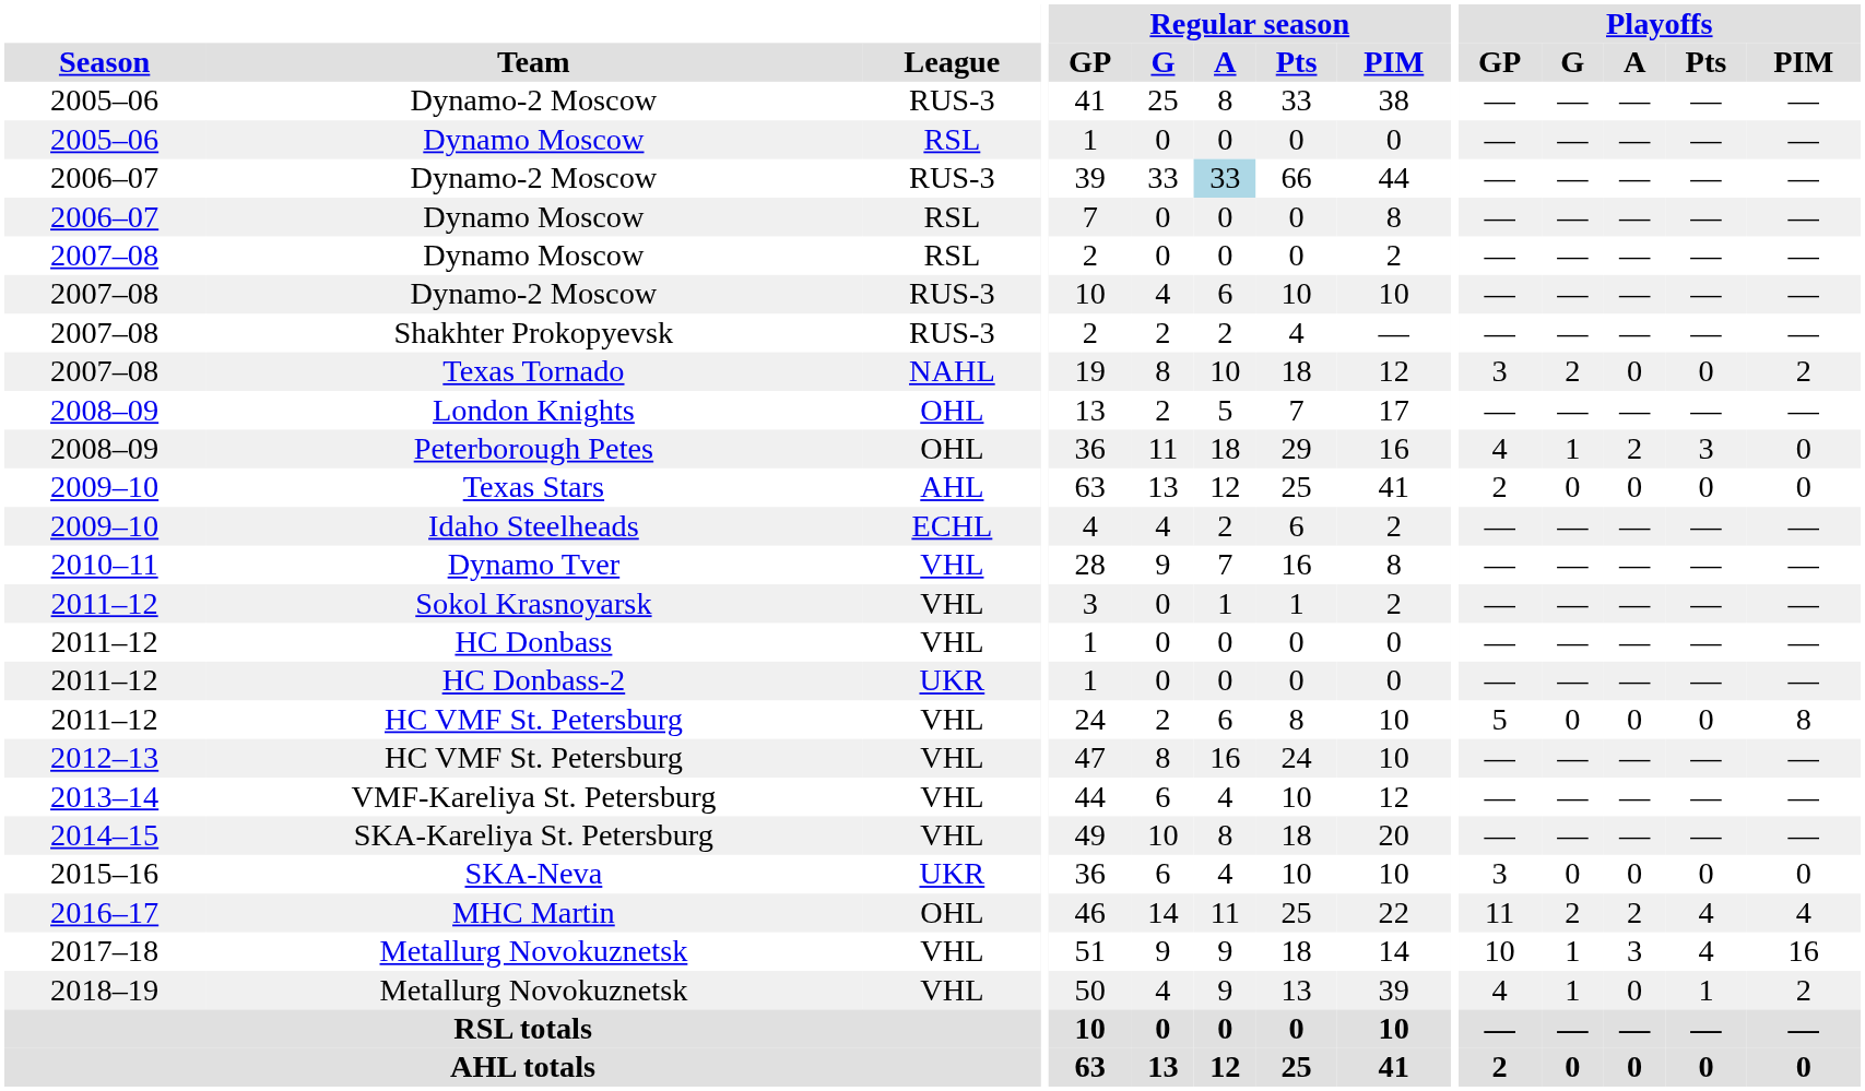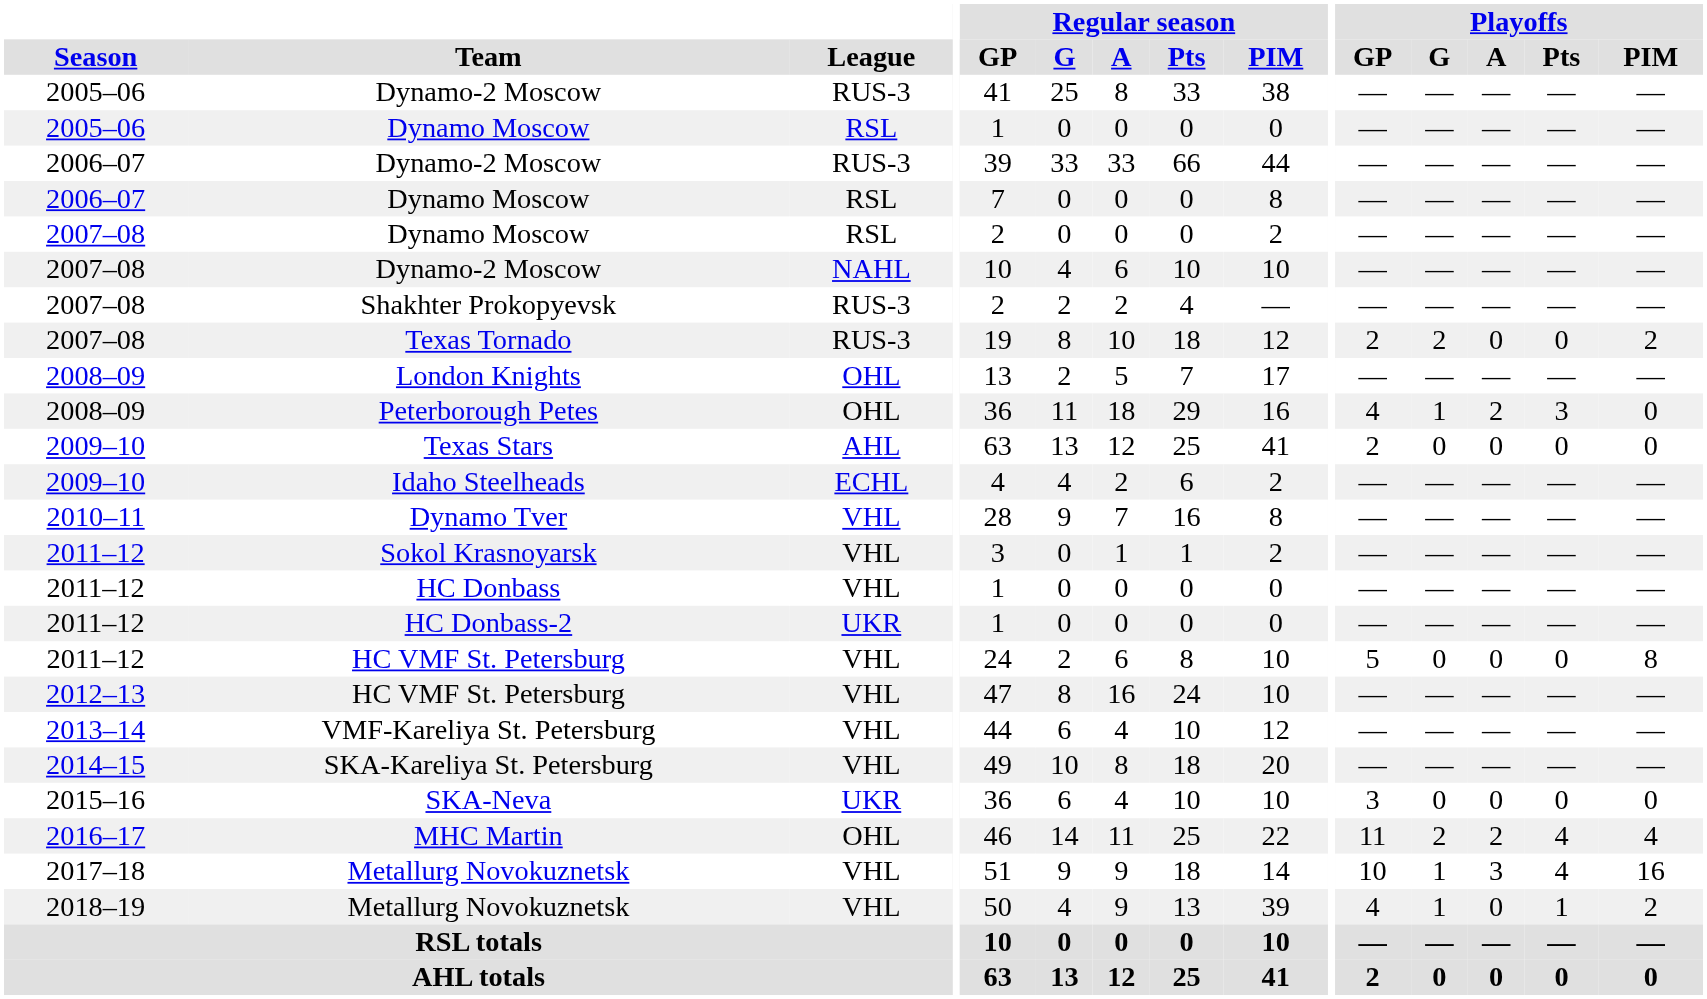 <table border="0" cellpadding="1" cellspacing="0" style="text-align:center; width:60em">
 <tr bgcolor="#e0e0e0">
 <th colspan="3" bgcolor="#ffffff"></th>
 <th rowspan="99" bgcolor="#ffffff"></th>
 <th colspan="5"><a href='#'>Regular season</a></th>
 <th rowspan="99" bgcolor="#ffffff"></th>
 <th colspan="5"><a href='#'>Playoffs</a></th>
 </tr>
 <tr bgcolor="#e0e0e0">
 <th><a href='#'>Season</a></th>
 <th>Team</th>
 <th>League</th>
 <th>GP</th>
 <th><a href='#'>G</a></th>
 <th><a href='#'>A</a></th>
 <th><a href='#'>Pts</a></th>
 <th><a href='#'>PIM</a></th>
 <th>GP</th>
 <th>G</th>
 <th>A</th>
 <th>Pts</th>
 <th>PIM</th>
 </tr>
 <tr ALIGN="center">
 <td>2005–06</td>
 <td>Dynamo-2 Moscow</td>
 <td>RUS-3</td>
 <td>41</td>
 <td>25</td>
 <td>8</td>
 <td>33</td>
 <td>38</td>
 <td>—</td>
 <td>—</td>
 <td>—</td>
 <td>—</td>
 <td>—</td>
 </tr>
 <tr ALIGN="center" bgcolor="#f0f0f0">
 <td><a href='#'>2005–06</a></td>
 <td><a href='#'>Dynamo Moscow</a></td>
 <td><a href='#'>RSL</a></td>
 <td>1</td>
 <td>0</td>
 <td>0</td>
 <td>0</td>
 <td>0</td>
 <td>—</td>
 <td>—</td>
 <td>—</td>
 <td>—</td>
 <td>—</td>
 </tr>
 <tr ALIGN="center">
 <td>2006–07</td>
 <td>Dynamo-2 Moscow</td>
 <td>RUS-3</td>
 <td>39</td>
 <td>33</td>
-<td style="background: lightblue;">33</td>
+<td>33</td>
 <td>66</td>
 <td>44</td>
 <td>—</td>
 <td>—</td>
 <td>—</td>
 <td>—</td>
 <td>—</td>
 </tr>
 <tr ALIGN="center" bgcolor="#f0f0f0">
 <td><a href='#'>2006–07</a></td>
 <td>Dynamo Moscow</td>
 <td>RSL</td>
 <td>7</td>
 <td>0</td>
 <td>0</td>
 <td>0</td>
 <td>8</td>
 <td>—</td>
 <td>—</td>
 <td>—</td>
 <td>—</td>
 <td>—</td>
 </tr>
 <tr ALIGN="center">
 <td><a href='#'>2007–08</a></td>
 <td>Dynamo Moscow</td>
 <td>RSL</td>
 <td>2</td>
 <td>0</td>
 <td>0</td>
 <td>0</td>
 <td>2</td>
 <td>—</td>
 <td>—</td>
 <td>—</td>
 <td>—</td>
 <td>—</td>
 </tr>
 <tr ALIGN="center" bgcolor="#f0f0f0">
 <td>2007–08</td>
 <td>Dynamo-2 Moscow</td>
-<td>RUS-3</td>
+<td><a href='#'>NAHL</a></td>
 <td>10</td>
 <td>4</td>
 <td>6</td>
 <td>10</td>
 <td>10</td>
 <td>—</td>
 <td>—</td>
 <td>—</td>
 <td>—</td>
 <td>—</td>
 </tr>
 <tr ALIGN="center">
 <td>2007–08</td>
 <td>Shakhter Prokopyevsk</td>
 <td>RUS-3</td>
 <td>2</td>
 <td>2</td>
 <td>2</td>
 <td>4</td>
 <td>—</td>
 <td>—</td>
 <td>—</td>
 <td>—</td>
 <td>—</td>
 <td>—</td>
 </tr>
 <tr ALIGN="center" bgcolor="#f0f0f0">
 <td>2007–08</td>
 <td><a href='#'>Texas Tornado</a></td>
-<td><a href='#'>NAHL</a></td>
+<td>RUS-3</td>
 <td>19</td>
 <td>8</td>
 <td>10</td>
 <td>18</td>
 <td>12</td>
-<td>3</td>
+<td>2</td>
 <td>2</td>
 <td>0</td>
 <td>0</td>
 <td>2</td>
 </tr>
 <tr ALIGN="center">
 <td><a href='#'>2008–09</a></td>
 <td><a href='#'>London Knights</a></td>
 <td><a href='#'>OHL</a></td>
 <td>13</td>
 <td>2</td>
 <td>5</td>
 <td>7</td>
 <td>17</td>
 <td>—</td>
 <td>—</td>
 <td>—</td>
 <td>—</td>
 <td>—</td>
 </tr>
 <tr ALIGN="center" bgcolor="#f0f0f0">
 <td>2008–09</td>
 <td><a href='#'>Peterborough Petes</a></td>
 <td>OHL</td>
 <td>36</td>
 <td>11</td>
 <td>18</td>
 <td>29</td>
 <td>16</td>
 <td>4</td>
 <td>1</td>
 <td>2</td>
 <td>3</td>
 <td>0</td>
 </tr>
 <tr ALIGN="center">
 <td><a href='#'>2009–10</a></td>
 <td><a href='#'>Texas Stars</a></td>
 <td><a href='#'>AHL</a></td>
 <td>63</td>
 <td>13</td>
 <td>12</td>
 <td>25</td>
 <td>41</td>
 <td>2</td>
 <td>0</td>
 <td>0</td>
 <td>0</td>
 <td>0</td>
 </tr>
 <tr ALIGN="center" bgcolor="#f0f0f0">
 <td><a href='#'>2009–10</a></td>
 <td><a href='#'>Idaho Steelheads</a></td>
 <td><a href='#'>ECHL</a></td>
 <td>4</td>
 <td>4</td>
 <td>2</td>
 <td>6</td>
 <td>2</td>
 <td>—</td>
 <td>—</td>
 <td>—</td>
 <td>—</td>
 <td>—</td>
 </tr>
 <tr ALIGN="center">
 <td><a href='#'>2010–11</a></td>
 <td><a href='#'>Dynamo Tver</a></td>
 <td><a href='#'>VHL</a></td>
 <td>28</td>
 <td>9</td>
 <td>7</td>
 <td>16</td>
 <td>8</td>
 <td>—</td>
 <td>—</td>
 <td>—</td>
 <td>—</td>
 <td>—</td>
 </tr>
 <tr ALIGN="center" bgcolor="#f0f0f0">
 <td><a href='#'>2011–12</a></td>
 <td><a href='#'>Sokol Krasnoyarsk</a></td>
 <td>VHL</td>
 <td>3</td>
 <td>0</td>
 <td>1</td>
 <td>1</td>
 <td>2</td>
 <td>—</td>
 <td>—</td>
 <td>—</td>
 <td>—</td>
 <td>—</td>
 </tr>
 <tr ALIGN="center">
 <td>2011–12</td>
 <td><a href='#'>HC Donbass</a></td>
 <td>VHL</td>
 <td>1</td>
 <td>0</td>
 <td>0</td>
 <td>0</td>
 <td>0</td>
 <td>—</td>
 <td>—</td>
 <td>—</td>
 <td>—</td>
 <td>—</td>
 </tr>
 <tr ALIGN="center" bgcolor="#f0f0f0">
 <td>2011–12</td>
 <td><a href='#'>HC Donbass-2</a></td>
 <td><a href='#'>UKR</a></td>
 <td>1</td>
 <td>0</td>
 <td>0</td>
 <td>0</td>
 <td>0</td>
 <td>—</td>
 <td>—</td>
 <td>—</td>
 <td>—</td>
 <td>—</td>
 </tr>
 <tr ALIGN="center">
 <td>2011–12</td>
 <td><a href='#'>HC VMF St. Petersburg</a></td>
 <td>VHL</td>
 <td>24</td>
 <td>2</td>
 <td>6</td>
 <td>8</td>
 <td>10</td>
 <td>5</td>
 <td>0</td>
 <td>0</td>
 <td>0</td>
 <td>8</td>
 </tr>
 <tr ALIGN="center" bgcolor="#f0f0f0">
 <td><a href='#'>2012–13</a></td>
 <td>HC VMF St. Petersburg</td>
 <td>VHL</td>
 <td>47</td>
 <td>8</td>
 <td>16</td>
 <td>24</td>
 <td>10</td>
 <td>—</td>
 <td>—</td>
 <td>—</td>
 <td>—</td>
 <td>—</td>
 </tr>
 <tr ALIGN="center">
 <td><a href='#'>2013–14</a></td>
 <td>VMF-Kareliya St. Petersburg</td>
 <td>VHL</td>
 <td>44</td>
 <td>6</td>
 <td>4</td>
 <td>10</td>
 <td>12</td>
 <td>—</td>
 <td>—</td>
 <td>—</td>
 <td>—</td>
 <td>—</td>
 </tr>
 <tr ALIGN="center" bgcolor="#f0f0f0">
 <td><a href='#'>2014–15</a></td>
 <td>SKA-Kareliya St. Petersburg</td>
 <td>VHL</td>
 <td>49</td>
 <td>10</td>
 <td>8</td>
 <td>18</td>
 <td>20</td>
 <td>—</td>
 <td>—</td>
 <td>—</td>
 <td>—</td>
 <td>—</td>
 </tr>
 <tr ALIGN="center">
 <td>2015–16</td>
 <td><a href='#'>SKA-Neva</a></td>
 <td><a href='#'>UKR</a></td>
 <td>36</td>
 <td>6</td>
 <td>4</td>
 <td>10</td>
 <td>10</td>
 <td>3</td>
 <td>0</td>
 <td>0</td>
 <td>0</td>
 <td>0</td>
 </tr>
 <tr ALIGN="center" bgcolor="#f0f0f0">
 <td><a href='#'>2016–17</a></td>
 <td><a href='#'>MHC Martin</a></td>
 <td>OHL</td>
 <td>46</td>
 <td>14</td>
 <td>11</td>
 <td>25</td>
 <td>22</td>
 <td>11</td>
 <td>2</td>
 <td>2</td>
 <td>4</td>
 <td>4</td>
 </tr>
 <tr ALIGN="center">
 <td>2017–18</td>
 <td><a href='#'>Metallurg Novokuznetsk</a></td>
 <td>VHL</td>
 <td>51</td>
 <td>9</td>
 <td>9</td>
 <td>18</td>
 <td>14</td>
 <td>10</td>
 <td>1</td>
 <td>3</td>
 <td>4</td>
 <td>16</td>
 </tr>
 <tr ALIGN="center" bgcolor="#f0f0f0">
 <td>2018–19</td>
 <td>Metallurg Novokuznetsk</td>
 <td>VHL</td>
 <td>50</td>
 <td>4</td>
 <td>9</td>
 <td>13</td>
 <td>39</td>
 <td>4</td>
 <td>1</td>
 <td>0</td>
 <td>1</td>
 <td>2</td>
 </tr>
 <tr bgcolor="#e0e0e0">
 <th colspan="3">RSL totals</th>
 <th>10</th>
 <th>0</th>
 <th>0</th>
 <th>0</th>
 <th>10</th>
 <th>—</th>
 <th>—</th>
 <th>—</th>
 <th>—</th>
 <th>—</th>
 </tr>
 <tr bgcolor="#e0e0e0">
 <th colspan="3">AHL totals</th>
 <th>63</th>
 <th>13</th>
 <th>12</th>
 <th>25</th>
 <th>41</th>
 <th>2</th>
 <th>0</th>
 <th>0</th>
 <th>0</th>
 <th>0</th>
 </tr>
 </table>
